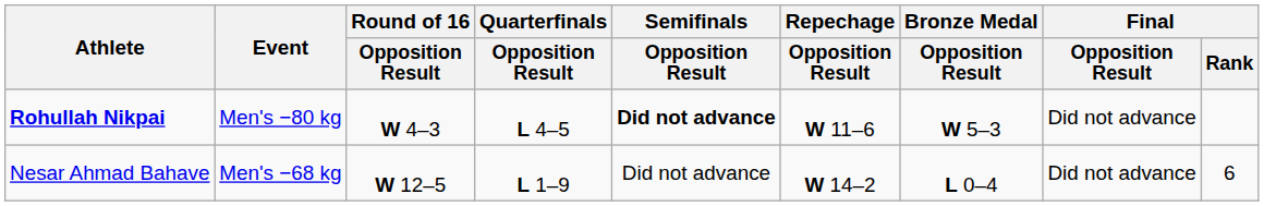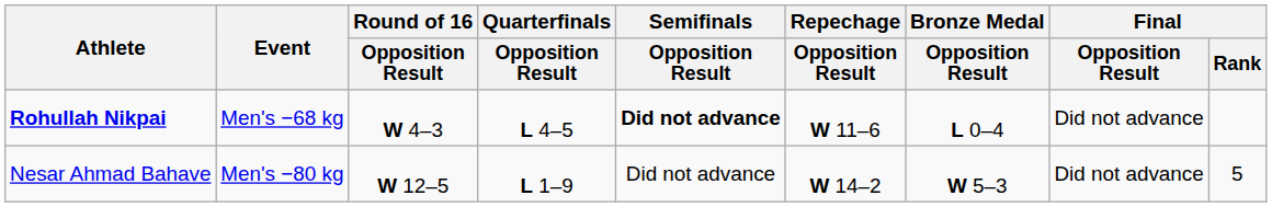 <table class="wikitable" style="font-size:90%">
 <tr>
 <th rowspan=2>Athlete</th>
 <th rowspan=2>Event</th>
 <th>Round of 16</th>
 <th>Quarterfinals</th>
 <th>Semifinals</th>
 <th>Repechage</th>
 <th>Bronze Medal</th>
 <th colspan=2>Final</th>
 </tr>
 <tr style="font-size:95%">
 <th>Opposition<br>Result</th>
 <th>Opposition<br>Result</th>
 <th>Opposition<br>Result</th>
 <th>Opposition<br>Result</th>
 <th>Opposition<br>Result</th>
 <th>Opposition<br>Result</th>
 <th>Rank</th>
 </tr>
 <tr align=center>
 <td align=left><strong><a href='#'>Rohullah Nikpai</a></strong></td>
-<td align=left><a href='#'>Men's −80 kg</a></td>
+<td align=left><a href='#'>Men's −68 kg</a></td>
 <td><br><strong>W</strong> 4–3</td>
 <td><br><strong>L</strong> 4–5</td>
 <td><strong>Did not advance</strong></td>
 <td><br><strong>W</strong> 11–6</td>
-<td><br><strong>W</strong> 5–3</td>
+<td><br><strong>L</strong> 0–4</td>
 <td>Did not advance</td>
 <td></td>
 </tr>
 <tr align=center>
 <td align=left><a href='#'>Nesar Ahmad Bahave</a></td>
-<td align=left><a href='#'>Men's −68 kg</a></td>
+<td align=left><a href='#'>Men's −80 kg</a></td>
 <td><br><strong>W</strong> 12–5</td>
 <td><br><strong>L</strong> 1–9</td>
 <td>Did not advance</td>
 <td><br><strong>W</strong> 14–2</td>
-<td><br><strong>L</strong> 0–4</td>
+<td><br><strong>W</strong> 5–3</td>
 <td>Did not advance</td>
-<td>6</td>
+<td>5</td>
 </tr>
 </table>
